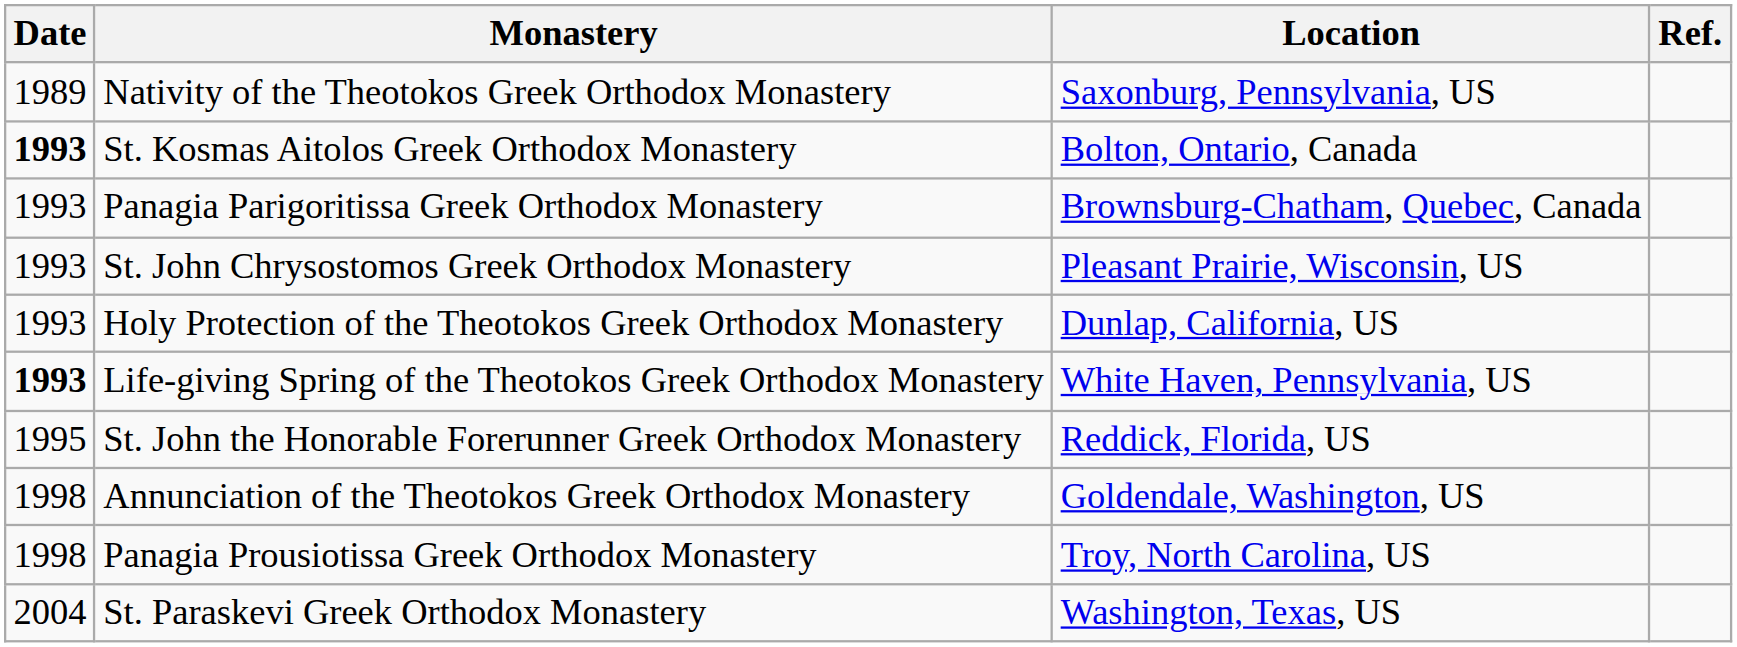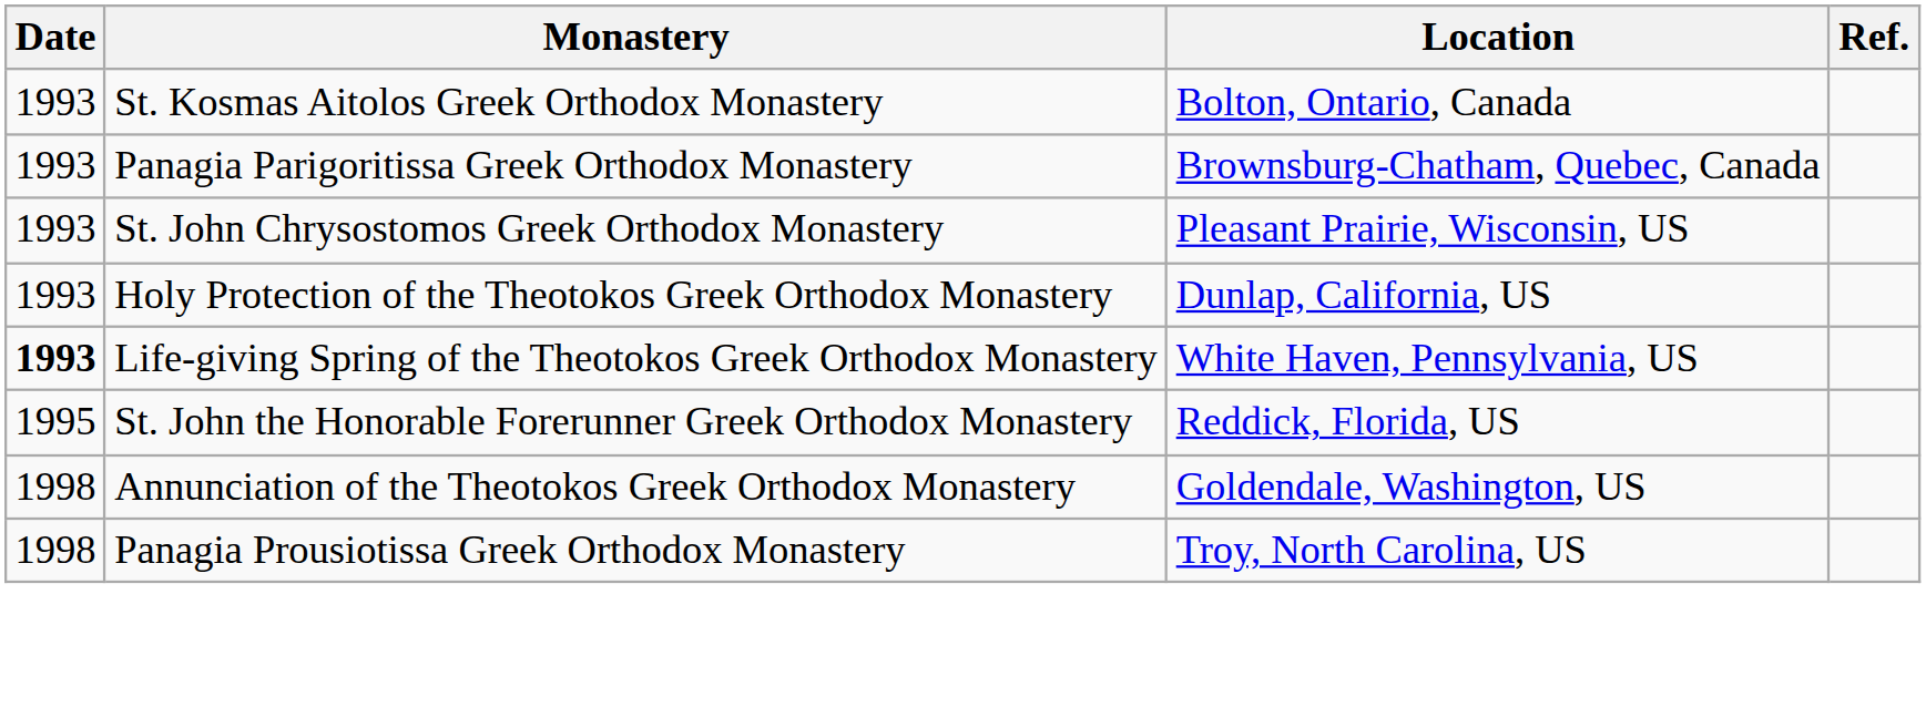 <table class="wikitable sortable" ||>
 <tr>
 <th>Date</th>
 <th>Monastery</th>
 <th>Location</th>
 <th>Ref.</th>
 </tr>
 <tr>
-<td>1989</td>
-<td>Nativity of the Theotokos Greek Orthodox Monastery</td>
-<td><a href='#'>Saxonburg, Pennsylvania</a>, US</td>
-<td></td>
-</tr>
-<tr>
-<td><strong>1993</strong></td>
+<td>1993</td>
 <td>St. Kosmas Aitolos Greek Orthodox Monastery</td>
 <td><a href='#'>Bolton, Ontario</a>, Canada</td>
 <td></td>
 </tr>
 <tr>
 <td>1993</td>
 <td>Panagia Parigoritissa Greek Orthodox Monastery</td>
 <td><a href='#'>Brownsburg-Chatham</a>, <a href='#'>Quebec</a>, Canada</td>
 <td></td>
 </tr>
 <tr>
 <td>1993</td>
 <td>St. John Chrysostomos Greek Orthodox Monastery</td>
 <td><a href='#'>Pleasant Prairie, Wisconsin</a>, US</td>
 <td></td>
 </tr>
 <tr>
 <td>1993</td>
 <td>Holy Protection of the Theotokos Greek Orthodox Monastery</td>
 <td><a href='#'>Dunlap, California</a>, US</td>
 <td></td>
 </tr>
 <tr>
 <td><strong>1993</strong></td>
 <td>Life-giving Spring of the Theotokos Greek Orthodox Monastery</td>
 <td><a href='#'>White Haven, Pennsylvania</a>, US</td>
 <td></td>
 </tr>
 <tr>
 <td>1995</td>
 <td>St. John the Honorable Forerunner Greek Orthodox Monastery</td>
 <td><a href='#'>Reddick, Florida</a>, US</td>
 <td></td>
 </tr>
 <tr>
 <td>1998</td>
 <td>Annunciation of the Theotokos Greek Orthodox Monastery</td>
 <td><a href='#'>Goldendale, Washington</a>, US</td>
 <td></td>
 </tr>
 <tr>
 <td>1998</td>
 <td>Panagia Prousiotissa Greek Orthodox Monastery</td>
 <td><a href='#'>Troy, North Carolina</a>, US</td>
 <td></td>
 </tr>
-<tr>
-<td>2004</td>
-<td>St. Paraskevi Greek Orthodox Monastery</td>
-<td><a href='#'>Washington, Texas</a>, US</td>
-<td></td>
-</tr>
 </table>
